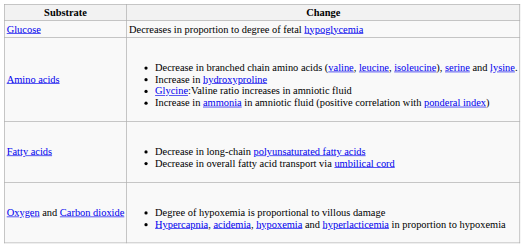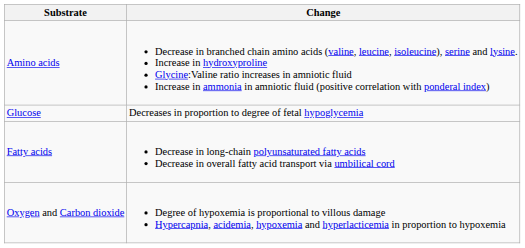 <table class="wikitable">
 <tr>
 <th>Substrate</th>
 <th>Change</th>
 </tr>
 <tr>
+<td><a href='#'>Amino acids</a></td>
+<td><br><ul><li>Decrease in branched chain amino acids (<a href='#'>valine</a>, <a href='#'>leucine</a>, <a href='#'>isoleucine</a>), <a href='#'>serine</a> and <a href='#'>lysine</a>.</li><li>Increase in <a href='#'>hydroxyproline</a></li><li><a href='#'>Glycine</a>:Valine ratio increases in amniotic fluid</li><li>Increase in <a href='#'>ammonia</a> in amniotic fluid (positive correlation with <a href='#'>ponderal index</a>)</li></ul></td>
+</tr>
+<tr>
 <td><a href='#'>Glucose</a></td>
 <td>Decreases in proportion to degree of fetal <a href='#'>hypoglycemia</a></td>
-</tr>
-<tr>
-<td><a href='#'>Amino acids</a></td>
-<td><br><ul><li>Decrease in branched chain amino acids (<a href='#'>valine</a>, <a href='#'>leucine</a>, <a href='#'>isoleucine</a>), <a href='#'>serine</a> and <a href='#'>lysine</a>.</li><li>Increase in <a href='#'>hydroxyproline</a></li><li><a href='#'>Glycine</a>:Valine ratio increases in amniotic fluid</li><li>Increase in <a href='#'>ammonia</a> in amniotic fluid (positive correlation with <a href='#'>ponderal index</a>)</li></ul></td>
 </tr>
 <tr>
 <td><a href='#'>Fatty acids</a></td>
 <td><br><ul><li>Decrease in long-chain <a href='#'>polyunsaturated fatty acids</a></li><li>Decrease in overall fatty acid transport via <a href='#'>umbilical cord</a></li></ul></td>
 </tr>
 <tr>
 <td><a href='#'>Oxygen</a> and <a href='#'>Carbon dioxide</a></td>
 <td><br><ul><li>Degree of hypoxemia is proportional to villous damage</li><li><a href='#'>Hypercapnia</a>, <a href='#'>acidemia</a>, <a href='#'>hypoxemia</a> and <a href='#'>hyperlacticemia</a> in proportion to hypoxemia</li></ul></td>
 </tr>
 </table>
